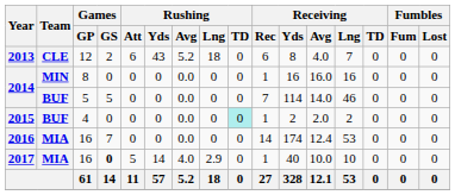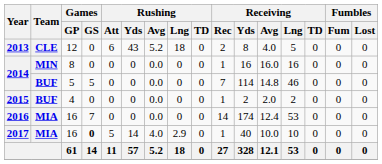 <table class="wikitable" style="text-align: center;">
 <tr>
 <th rowspan="2">Year</th>
 <th rowspan="2">Team</th>
 <th colspan="2">Games</th>
 <th colspan="5">Rushing</th>
 <th colspan="5">Receiving</th>
 <th colspan="2">Fumbles</th>
 </tr>
 <tr>
 <th>GP</th>
 <th>GS</th>
 <th>Att</th>
 <th>Yds</th>
 <th>Avg</th>
 <th>Lng</th>
 <th>TD</th>
 <th>Rec</th>
 <th>Yds</th>
 <th>Avg</th>
 <th>Lng</th>
 <th>TD</th>
 <th>Fum</th>
 <th>Lost</th>
 </tr>
 <tr>
 <th><a href='#'>2013</a></th>
 <th><a href='#'>CLE</a></th>
 <td>12</td>
-<td>2</td>
+<td>0</td>
 <td>6</td>
 <td>43</td>
 <td>5.2</td>
 <td>18</td>
 <td>0</td>
-<td>6</td>
+<td>2</td>
 <td>8</td>
 <td>4.0</td>
-<td>7</td>
+<td>5</td>
 <td>0</td>
 <td>0</td>
 <td>0</td>
 </tr>
 <tr>
 <th rowspan="2"><a href='#'>2014</a></th>
 <th><a href='#'>MIN</a></th>
 <td>8</td>
 <td>0</td>
 <td>0</td>
 <td>0</td>
 <td>0.0</td>
 <td>0</td>
 <td>0</td>
 <td>1</td>
 <td>16</td>
 <td>16.0</td>
 <td>16</td>
 <td>0</td>
 <td>0</td>
 <td>0</td>
 </tr>
 <tr>
 <th><a href='#'>BUF</a></th>
 <td>5</td>
 <td>5</td>
 <td>0</td>
 <td>0</td>
 <td>0.0</td>
 <td>0</td>
 <td>0</td>
 <td>7</td>
 <td>114</td>
-<td>14.0</td>
+<td>14.8</td>
 <td>46</td>
 <td>0</td>
 <td>0</td>
 <td>0</td>
 </tr>
 <tr>
 <th><a href='#'>2015</a></th>
 <th><a href='#'>BUF</a></th>
 <td>4</td>
 <td>0</td>
 <td>0</td>
 <td>0</td>
 <td>0.0</td>
 <td>0</td>
-<td style="background: paleturquoise;">0</td>
+<td>0</td>
 <td>1</td>
 <td>2</td>
 <td>2.0</td>
 <td>2</td>
 <td>0</td>
 <td>0</td>
 <td>0</td>
 </tr>
 <tr>
 <th><a href='#'>2016</a></th>
 <th><a href='#'>MIA</a></th>
 <td>16</td>
 <td>7</td>
 <td>0</td>
 <td>0</td>
 <td>0.0</td>
 <td>0</td>
 <td>0</td>
 <td>14</td>
 <td>174</td>
 <td>12.4</td>
 <td>53</td>
 <td>0</td>
 <td>0</td>
 <td>0</td>
 </tr>
 <tr>
 <th><a href='#'>2017</a></th>
 <th><a href='#'>MIA</a></th>
 <td>16</td>
 <td><strong>0</strong></td>
 <td>5</td>
 <td>14</td>
 <td>4.0</td>
 <td>2.9</td>
 <td>0</td>
 <td>1</td>
 <td>40</td>
 <td>10.0</td>
 <td>10</td>
 <td>0</td>
 <td>0</td>
 <td>0</td>
 </tr>
 <tr>
 <th colspan="2"></th>
 <th>61</th>
 <th>14</th>
 <th>11</th>
 <th>57</th>
 <th>5.2</th>
 <th>18</th>
 <th>0</th>
 <th>27</th>
 <th>328</th>
 <th>12.1</th>
 <th>53</th>
 <th>0</th>
 <th>0</th>
 <th>0</th>
 </tr>
 <tr>
 </tr>
 </table>
